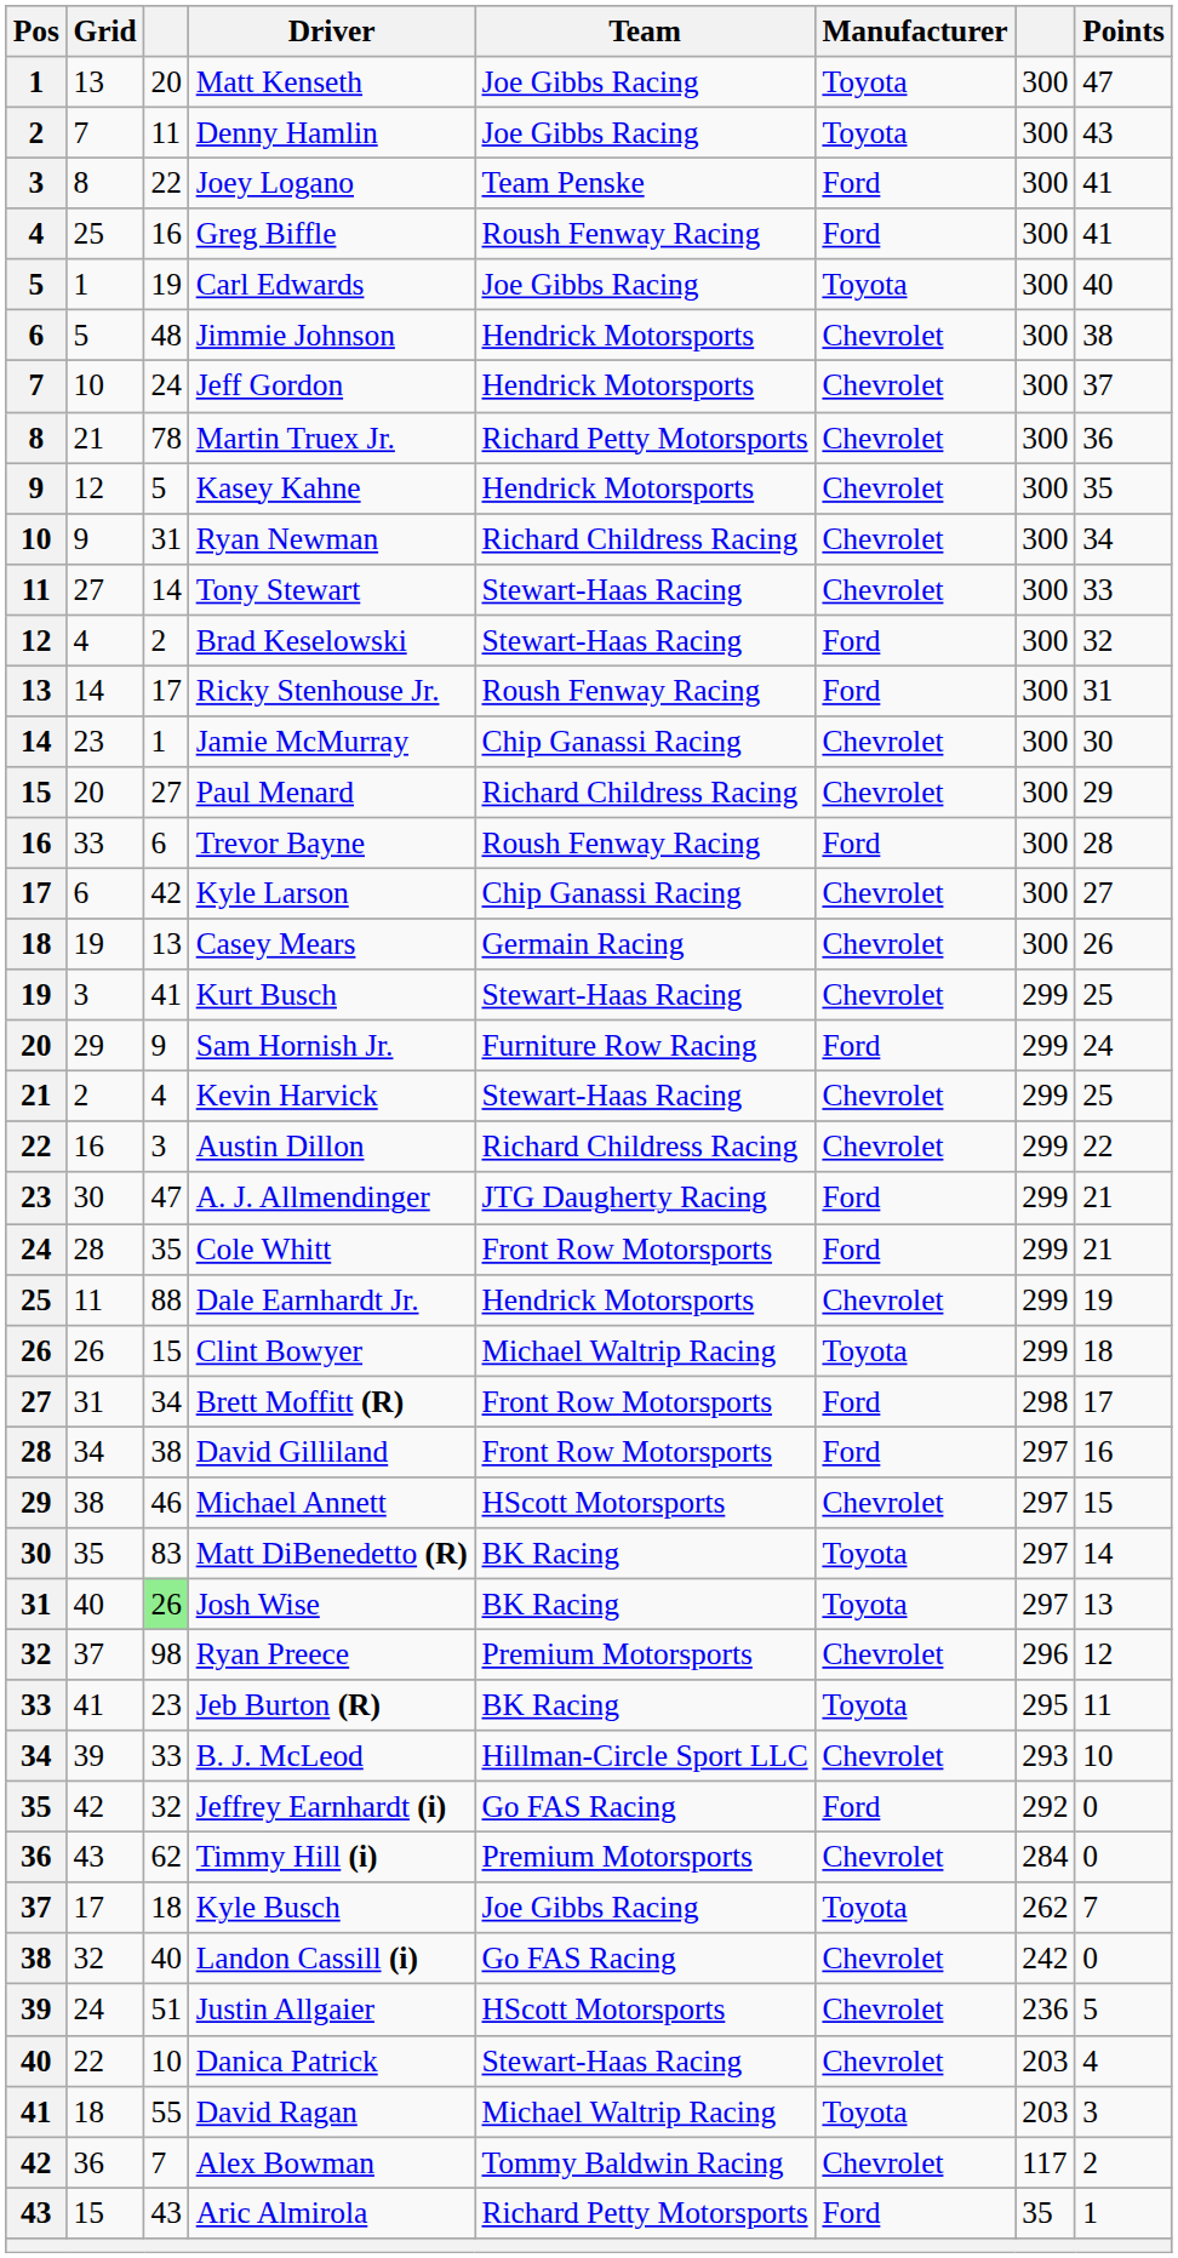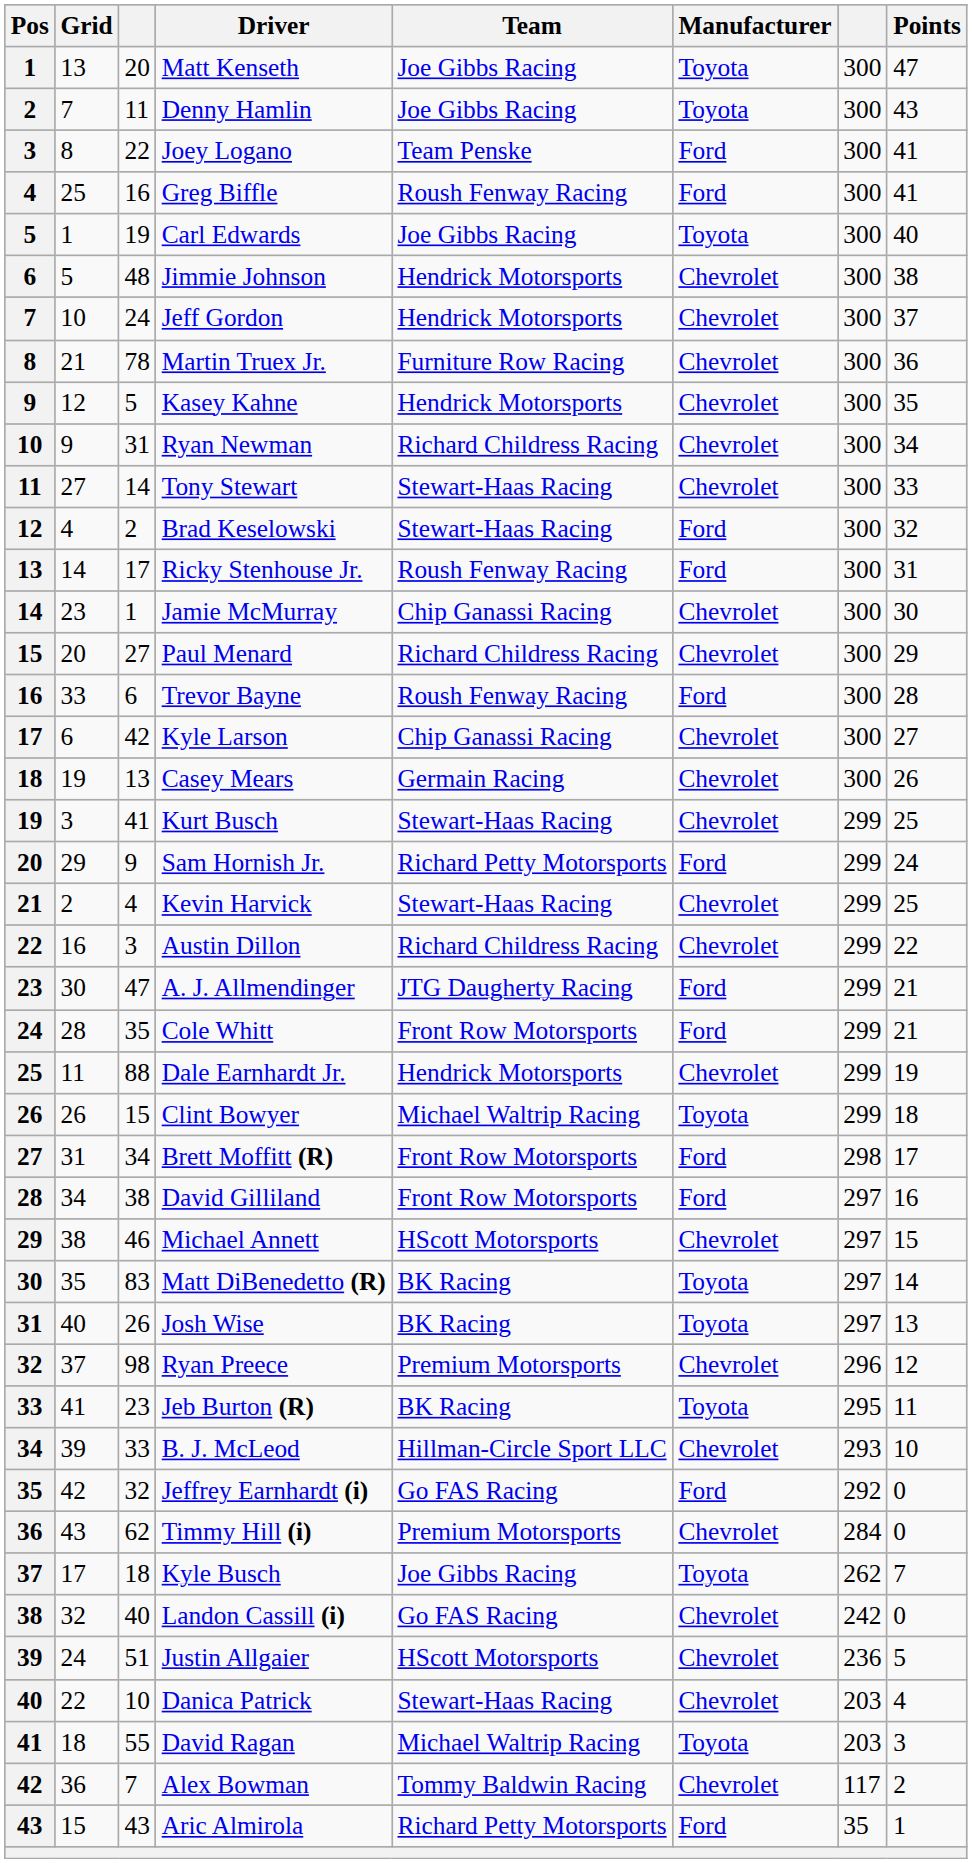 <table class="wikitable" style="font-size:95%">
 <tr>
 <th>Pos</th>
 <th>Grid</th>
 <th></th>
 <th>Driver</th>
 <th>Team</th>
 <th>Manufacturer</th>
 <th></th>
 <th>Points</th>
 </tr>
 <tr>
 <th>1</th>
 <td>13</td>
 <td>20</td>
 <td><a href='#'>Matt Kenseth</a></td>
 <td><a href='#'>Joe Gibbs Racing</a></td>
 <td><a href='#'>Toyota</a></td>
 <td>300</td>
 <td>47</td>
 </tr>
 <tr>
 <th>2</th>
 <td>7</td>
 <td>11</td>
 <td><a href='#'>Denny Hamlin</a></td>
 <td><a href='#'>Joe Gibbs Racing</a></td>
 <td><a href='#'>Toyota</a></td>
 <td>300</td>
 <td>43</td>
 </tr>
 <tr>
 <th>3</th>
 <td>8</td>
 <td>22</td>
 <td><a href='#'>Joey Logano</a></td>
 <td><a href='#'>Team Penske</a></td>
 <td><a href='#'>Ford</a></td>
 <td>300</td>
 <td>41</td>
 </tr>
 <tr>
 <th>4</th>
 <td>25</td>
 <td>16</td>
 <td><a href='#'>Greg Biffle</a></td>
 <td><a href='#'>Roush Fenway Racing</a></td>
 <td><a href='#'>Ford</a></td>
 <td>300</td>
 <td>41</td>
 </tr>
 <tr>
 <th>5</th>
 <td>1</td>
 <td>19</td>
 <td><a href='#'>Carl Edwards</a></td>
 <td><a href='#'>Joe Gibbs Racing</a></td>
 <td><a href='#'>Toyota</a></td>
 <td>300</td>
 <td>40</td>
 </tr>
 <tr>
 <th>6</th>
 <td>5</td>
 <td>48</td>
 <td><a href='#'>Jimmie Johnson</a></td>
 <td><a href='#'>Hendrick Motorsports</a></td>
 <td><a href='#'>Chevrolet</a></td>
 <td>300</td>
 <td>38</td>
 </tr>
 <tr>
 <th>7</th>
 <td>10</td>
 <td>24</td>
 <td><a href='#'>Jeff Gordon</a></td>
 <td><a href='#'>Hendrick Motorsports</a></td>
 <td><a href='#'>Chevrolet</a></td>
 <td>300</td>
 <td>37</td>
 </tr>
 <tr>
 <th>8</th>
 <td>21</td>
 <td>78</td>
 <td><a href='#'>Martin Truex Jr.</a></td>
-<td><a href='#'>Richard Petty Motorsports</a></td>
+<td><a href='#'>Furniture Row Racing</a></td>
 <td><a href='#'>Chevrolet</a></td>
 <td>300</td>
 <td>36</td>
 </tr>
 <tr>
 <th>9</th>
 <td>12</td>
 <td>5</td>
 <td><a href='#'>Kasey Kahne</a></td>
 <td><a href='#'>Hendrick Motorsports</a></td>
 <td><a href='#'>Chevrolet</a></td>
 <td>300</td>
 <td>35</td>
 </tr>
 <tr>
 <th>10</th>
 <td>9</td>
 <td>31</td>
 <td><a href='#'>Ryan Newman</a></td>
 <td><a href='#'>Richard Childress Racing</a></td>
 <td><a href='#'>Chevrolet</a></td>
 <td>300</td>
 <td>34</td>
 </tr>
 <tr>
 <th>11</th>
 <td>27</td>
 <td>14</td>
 <td><a href='#'>Tony Stewart</a></td>
 <td><a href='#'>Stewart-Haas Racing</a></td>
 <td><a href='#'>Chevrolet</a></td>
 <td>300</td>
 <td>33</td>
 </tr>
 <tr>
 <th>12</th>
 <td>4</td>
 <td>2</td>
 <td><a href='#'>Brad Keselowski</a></td>
 <td><a href='#'>Stewart-Haas Racing</a></td>
 <td><a href='#'>Ford</a></td>
 <td>300</td>
 <td>32</td>
 </tr>
 <tr>
 <th>13</th>
 <td>14</td>
 <td>17</td>
 <td><a href='#'>Ricky Stenhouse Jr.</a></td>
 <td><a href='#'>Roush Fenway Racing</a></td>
 <td><a href='#'>Ford</a></td>
 <td>300</td>
 <td>31</td>
 </tr>
 <tr>
 <th>14</th>
 <td>23</td>
 <td>1</td>
 <td><a href='#'>Jamie McMurray</a></td>
 <td><a href='#'>Chip Ganassi Racing</a></td>
 <td><a href='#'>Chevrolet</a></td>
 <td>300</td>
 <td>30</td>
 </tr>
 <tr>
 <th>15</th>
 <td>20</td>
 <td>27</td>
 <td><a href='#'>Paul Menard</a></td>
 <td><a href='#'>Richard Childress Racing</a></td>
 <td><a href='#'>Chevrolet</a></td>
 <td>300</td>
 <td>29</td>
 </tr>
 <tr>
 <th>16</th>
 <td>33</td>
 <td>6</td>
 <td><a href='#'>Trevor Bayne</a></td>
 <td><a href='#'>Roush Fenway Racing</a></td>
 <td><a href='#'>Ford</a></td>
 <td>300</td>
 <td>28</td>
 </tr>
 <tr>
 <th>17</th>
 <td>6</td>
 <td>42</td>
 <td><a href='#'>Kyle Larson</a></td>
 <td><a href='#'>Chip Ganassi Racing</a></td>
 <td><a href='#'>Chevrolet</a></td>
 <td>300</td>
 <td>27</td>
 </tr>
 <tr>
 <th>18</th>
 <td>19</td>
 <td>13</td>
 <td><a href='#'>Casey Mears</a></td>
 <td><a href='#'>Germain Racing</a></td>
 <td><a href='#'>Chevrolet</a></td>
 <td>300</td>
 <td>26</td>
 </tr>
 <tr>
 <th>19</th>
 <td>3</td>
 <td>41</td>
 <td><a href='#'>Kurt Busch</a></td>
 <td><a href='#'>Stewart-Haas Racing</a></td>
 <td><a href='#'>Chevrolet</a></td>
 <td>299</td>
 <td>25</td>
 </tr>
 <tr>
 <th>20</th>
 <td>29</td>
 <td>9</td>
 <td><a href='#'>Sam Hornish Jr.</a></td>
-<td><a href='#'>Furniture Row Racing</a></td>
+<td><a href='#'>Richard Petty Motorsports</a></td>
 <td><a href='#'>Ford</a></td>
 <td>299</td>
 <td>24</td>
 </tr>
 <tr>
 <th>21</th>
 <td>2</td>
 <td>4</td>
 <td><a href='#'>Kevin Harvick</a></td>
 <td><a href='#'>Stewart-Haas Racing</a></td>
 <td><a href='#'>Chevrolet</a></td>
 <td>299</td>
 <td>25</td>
 </tr>
 <tr>
 <th>22</th>
 <td>16</td>
 <td>3</td>
 <td><a href='#'>Austin Dillon</a></td>
 <td><a href='#'>Richard Childress Racing</a></td>
 <td><a href='#'>Chevrolet</a></td>
 <td>299</td>
 <td>22</td>
 </tr>
 <tr>
 <th>23</th>
 <td>30</td>
 <td>47</td>
 <td><a href='#'>A. J. Allmendinger</a></td>
 <td><a href='#'>JTG Daugherty Racing</a></td>
 <td><a href='#'>Ford</a></td>
 <td>299</td>
 <td>21</td>
 </tr>
 <tr>
 <th>24</th>
 <td>28</td>
 <td>35</td>
 <td><a href='#'>Cole Whitt</a></td>
 <td><a href='#'>Front Row Motorsports</a></td>
 <td><a href='#'>Ford</a></td>
 <td>299</td>
 <td>21</td>
 </tr>
 <tr>
 <th>25</th>
 <td>11</td>
 <td>88</td>
 <td><a href='#'>Dale Earnhardt Jr.</a></td>
 <td><a href='#'>Hendrick Motorsports</a></td>
 <td><a href='#'>Chevrolet</a></td>
 <td>299</td>
 <td>19</td>
 </tr>
 <tr>
 <th>26</th>
 <td>26</td>
 <td>15</td>
 <td><a href='#'>Clint Bowyer</a></td>
 <td><a href='#'>Michael Waltrip Racing</a></td>
 <td><a href='#'>Toyota</a></td>
 <td>299</td>
 <td>18</td>
 </tr>
 <tr>
 <th>27</th>
 <td>31</td>
 <td>34</td>
 <td><a href='#'>Brett Moffitt</a> <strong>(R)</strong></td>
 <td><a href='#'>Front Row Motorsports</a></td>
 <td><a href='#'>Ford</a></td>
 <td>298</td>
 <td>17</td>
 </tr>
 <tr>
 <th>28</th>
 <td>34</td>
 <td>38</td>
 <td><a href='#'>David Gilliland</a></td>
 <td><a href='#'>Front Row Motorsports</a></td>
 <td><a href='#'>Ford</a></td>
 <td>297</td>
 <td>16</td>
 </tr>
 <tr>
 <th>29</th>
 <td>38</td>
 <td>46</td>
 <td><a href='#'>Michael Annett</a></td>
 <td><a href='#'>HScott Motorsports</a></td>
 <td><a href='#'>Chevrolet</a></td>
 <td>297</td>
 <td>15</td>
 </tr>
 <tr>
 <th>30</th>
 <td>35</td>
 <td>83</td>
 <td><a href='#'>Matt DiBenedetto</a> <strong>(R)</strong></td>
 <td><a href='#'>BK Racing</a></td>
 <td><a href='#'>Toyota</a></td>
 <td>297</td>
 <td>14</td>
 </tr>
 <tr>
 <th>31</th>
 <td>40</td>
-<td style="background: lightgreen;">26</td>
+<td>26</td>
 <td><a href='#'>Josh Wise</a></td>
 <td><a href='#'>BK Racing</a></td>
 <td><a href='#'>Toyota</a></td>
 <td>297</td>
 <td>13</td>
 </tr>
 <tr>
 <th>32</th>
 <td>37</td>
 <td>98</td>
 <td><a href='#'>Ryan Preece</a></td>
 <td><a href='#'>Premium Motorsports</a></td>
 <td><a href='#'>Chevrolet</a></td>
 <td>296</td>
 <td>12</td>
 </tr>
 <tr>
 <th>33</th>
 <td>41</td>
 <td>23</td>
 <td><a href='#'>Jeb Burton</a> <strong>(R)</strong></td>
 <td><a href='#'>BK Racing</a></td>
 <td><a href='#'>Toyota</a></td>
 <td>295</td>
 <td>11</td>
 </tr>
 <tr>
 <th>34</th>
 <td>39</td>
 <td>33</td>
 <td><a href='#'>B. J. McLeod</a></td>
 <td><a href='#'>Hillman-Circle Sport LLC</a></td>
 <td><a href='#'>Chevrolet</a></td>
 <td>293</td>
 <td>10</td>
 </tr>
 <tr>
 <th>35</th>
 <td>42</td>
 <td>32</td>
 <td><a href='#'>Jeffrey Earnhardt</a> <strong>(i)</strong></td>
 <td><a href='#'>Go FAS Racing</a></td>
 <td><a href='#'>Ford</a></td>
 <td>292</td>
 <td>0</td>
 </tr>
 <tr>
 <th>36</th>
 <td>43</td>
 <td>62</td>
 <td><a href='#'>Timmy Hill</a> <strong>(i)</strong></td>
 <td><a href='#'>Premium Motorsports</a></td>
 <td><a href='#'>Chevrolet</a></td>
 <td>284</td>
 <td>0</td>
 </tr>
 <tr>
 <th>37</th>
 <td>17</td>
 <td>18</td>
 <td><a href='#'>Kyle Busch</a></td>
 <td><a href='#'>Joe Gibbs Racing</a></td>
 <td><a href='#'>Toyota</a></td>
 <td>262</td>
 <td>7</td>
 </tr>
 <tr>
 <th>38</th>
 <td>32</td>
 <td>40</td>
 <td><a href='#'>Landon Cassill</a> <strong>(i)</strong></td>
 <td><a href='#'>Go FAS Racing</a></td>
 <td><a href='#'>Chevrolet</a></td>
 <td>242</td>
 <td>0</td>
 </tr>
 <tr>
 <th>39</th>
 <td>24</td>
 <td>51</td>
 <td><a href='#'>Justin Allgaier</a></td>
 <td><a href='#'>HScott Motorsports</a></td>
 <td><a href='#'>Chevrolet</a></td>
 <td>236</td>
 <td>5</td>
 </tr>
 <tr>
 <th>40</th>
 <td>22</td>
 <td>10</td>
 <td><a href='#'>Danica Patrick</a></td>
 <td><a href='#'>Stewart-Haas Racing</a></td>
 <td><a href='#'>Chevrolet</a></td>
 <td>203</td>
 <td>4</td>
 </tr>
 <tr>
 <th>41</th>
 <td>18</td>
 <td>55</td>
 <td><a href='#'>David Ragan</a></td>
 <td><a href='#'>Michael Waltrip Racing</a></td>
 <td><a href='#'>Toyota</a></td>
 <td>203</td>
 <td>3</td>
 </tr>
 <tr>
 <th>42</th>
 <td>36</td>
 <td>7</td>
 <td><a href='#'>Alex Bowman</a></td>
 <td><a href='#'>Tommy Baldwin Racing</a></td>
 <td><a href='#'>Chevrolet</a></td>
 <td>117</td>
 <td>2</td>
 </tr>
 <tr>
 <th>43</th>
 <td>15</td>
 <td>43</td>
 <td><a href='#'>Aric Almirola</a></td>
 <td><a href='#'>Richard Petty Motorsports</a></td>
 <td><a href='#'>Ford</a></td>
 <td>35</td>
 <td>1</td>
 </tr>
 <tr>
 <th colspan="8"></th>
 </tr>
 </table>
